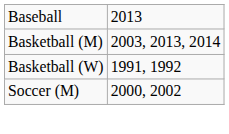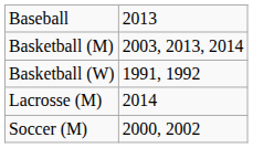 <table class="wikitable">
 <tr>
 <td>Baseball</td>
 <td>2013</td>
 </tr>
 <tr>
 <td>Basketball (M)</td>
 <td>2003, 2013, 2014</td>
 </tr>
 <tr>
 <td>Basketball (W)</td>
 <td>1991, 1992</td>
 </tr>
 <tr>
+<td>Lacrosse (M)</td>
+<td>2014</td>
+</tr>
+<tr>
 <td>Soccer (M)</td>
 <td>2000, 2002</td>
 </tr>
 </table>
